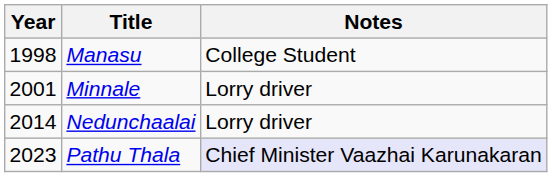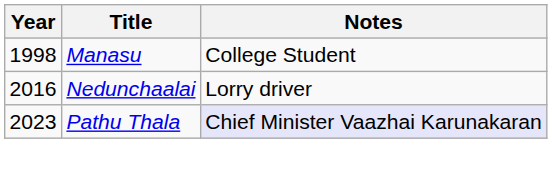 <table class="wikitable" style="font-size: 95%;">
 <tr>
 <th>Year</th>
 <th>Title</th>
 <th>Notes</th>
 </tr>
 <tr>
 <td>1998</td>
 <td><em><a href='#'>Manasu</a></em></td>
 <td>College Student</td>
 </tr>
 <tr>
-<td>2001</td>
-<td><em><a href='#'>Minnale</a></em></td>
-<td>Lorry driver</td>
-</tr>
-<tr>
-<td>2014</td>
+<td>2016</td>
 <td><em><a href='#'>Nedunchaalai</a></em></td>
 <td>Lorry driver</td>
 </tr>
 <tr>
 <td>2023</td>
 <td><em><a href='#'>Pathu Thala</a></em></td>
 <td style="background: lavender;">Chief Minister Vaazhai Karunakaran</td>
 </tr>
 </table>
